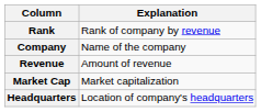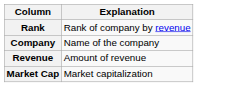 <table class="wikitable plainrowheads" style="text-align:left;">
 <tr>
 <th scope="col">Column</th>
 <th scope="col">Explanation</th>
 </tr>
 <tr>
 <th scope="row">Rank</th>
 <td>Rank of company by <a href='#'>revenue</a></td>
 </tr>
 <tr>
 <th scope="row">Company</th>
 <td>Name of the company</td>
 </tr>
 <tr>
 <th scope="row">Revenue</th>
 <td>Amount of revenue</td>
 </tr>
 <tr>
 <th scope="row">Market Cap</th>
 <td>Market capitalization</td>
 </tr>
-<tr>
-<th scope="row">Headquarters</th>
-<td>Location of company's <a href='#'>headquarters</a></td>
-</tr>
 </table>
